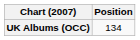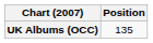 <table class="wikitable plainrowheaders" style="text-align:center;">
 <tr>
 <th scope="col">Chart (2007)</th>
 <th scope="col">Position</th>
 </tr>
 <tr>
 <th scope="row">UK Albums (OCC)</th>
-<td>134</td>
+<td>135</td>
 </tr>
 </table>
